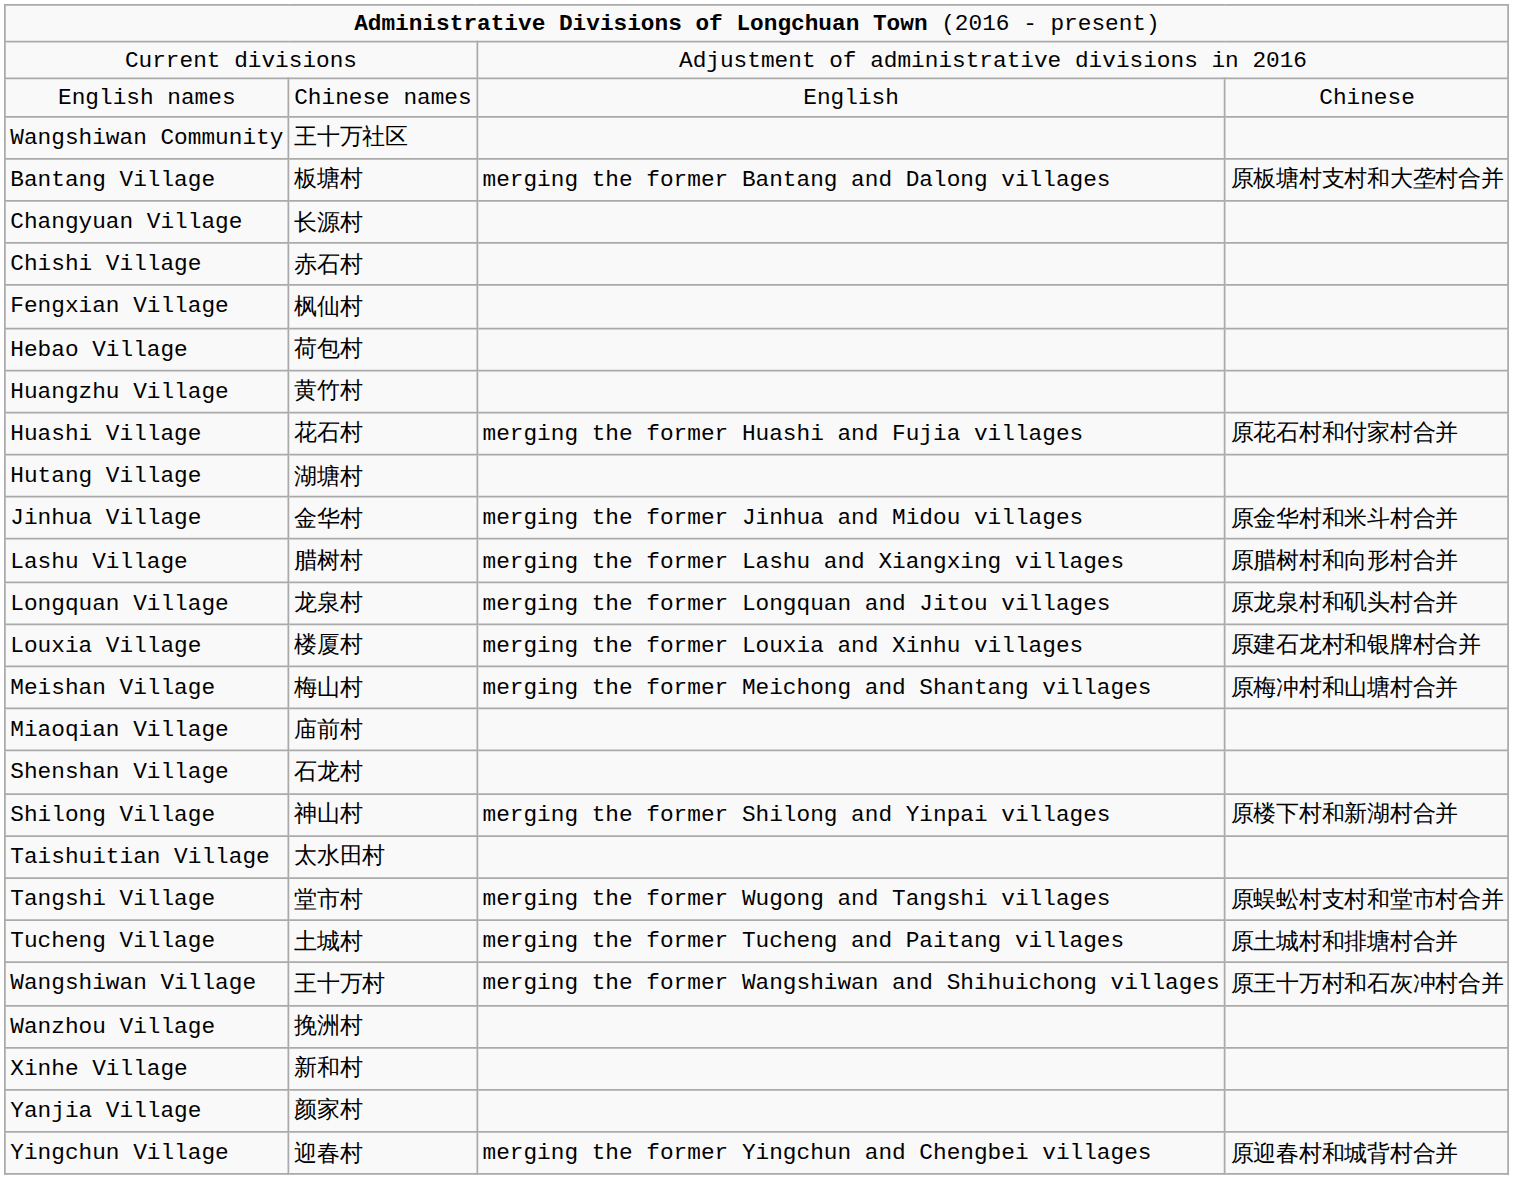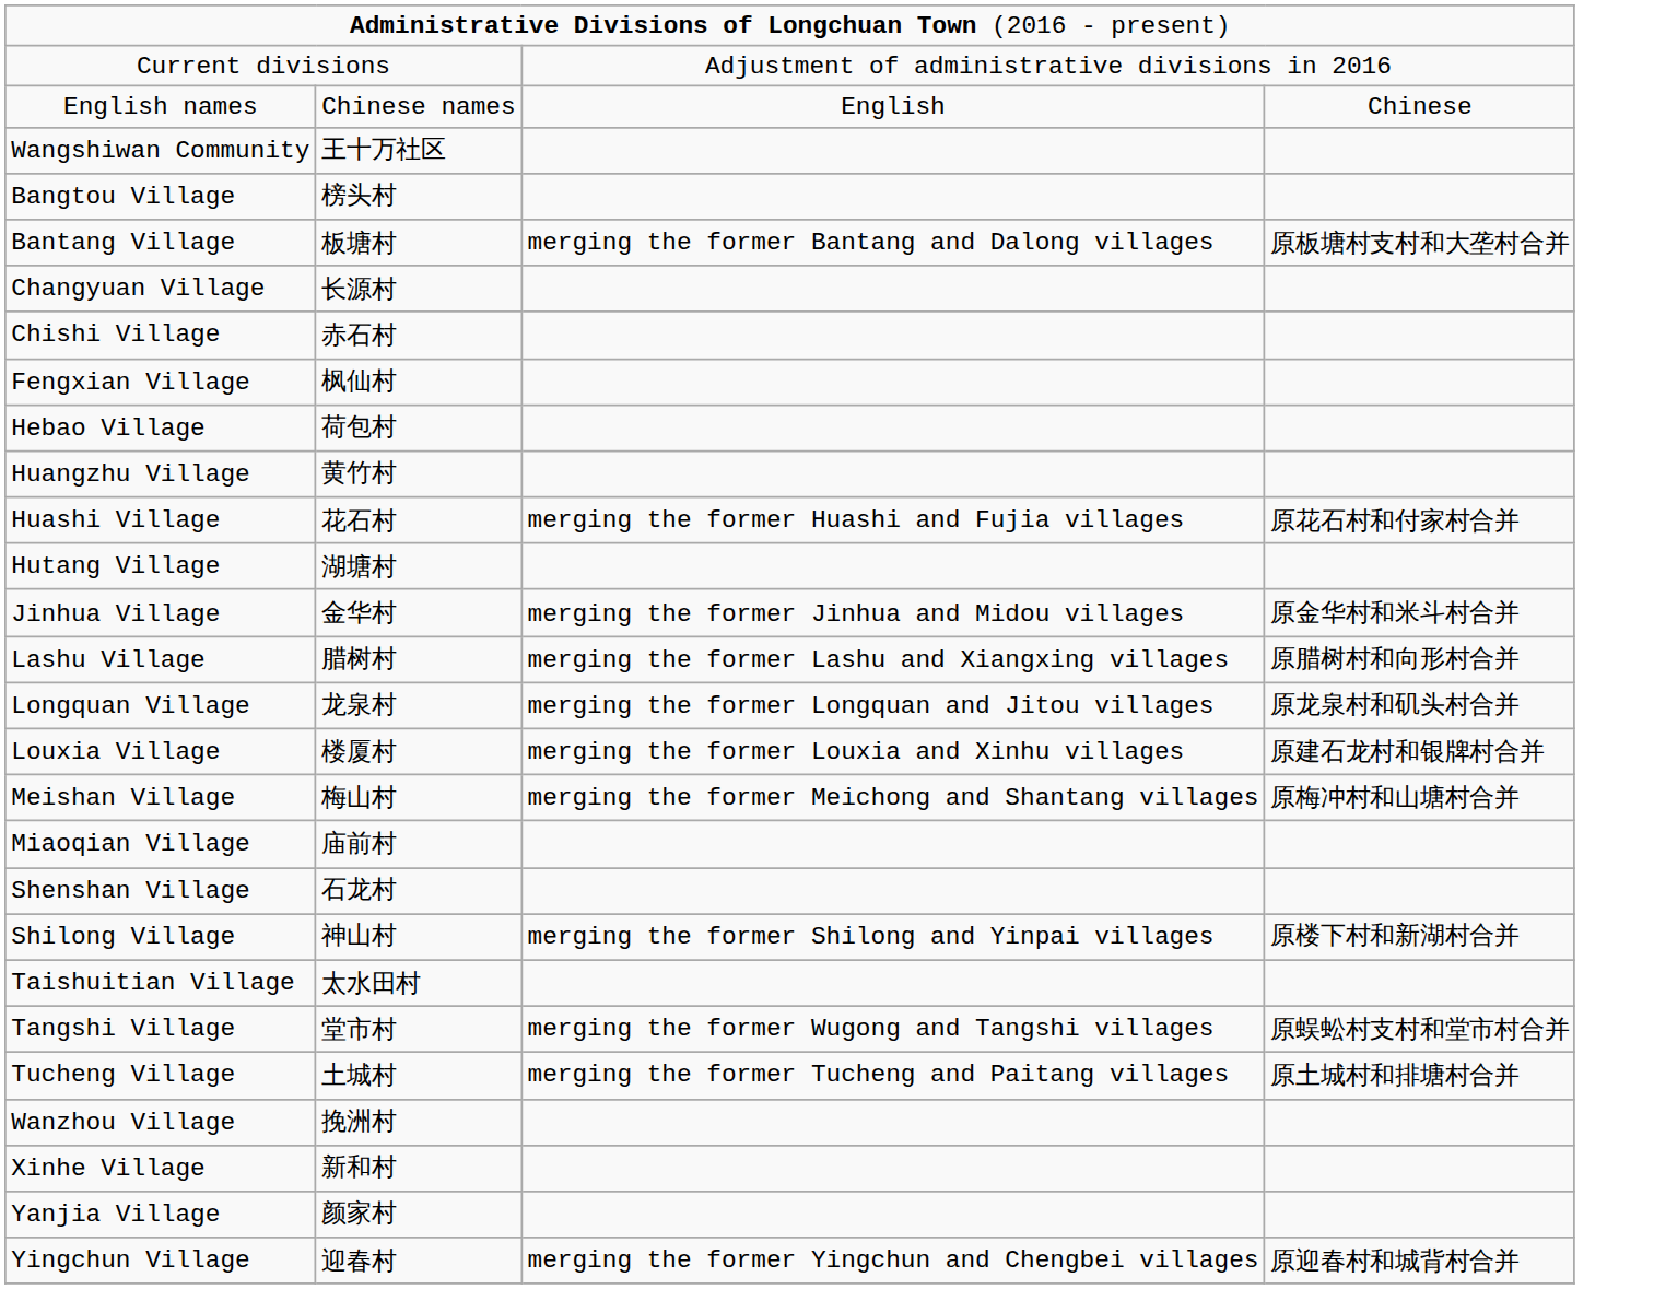 <table table class="wikitable sortable">
 <tr>
 <td align=center colspan=4><strong>Administrative Divisions of Longchuan Town</strong> (2016 - present)</td>
 </tr>
 <tr align=center>
 <td align=center colspan=2>Current divisions</td>
 <td align=center colspan=2>Adjustment of administrative divisions in 2016</td>
 </tr>
 <tr align=center>
 <td>English names</td>
 <td>Chinese names</td>
 <td>English</td>
 <td>Chinese</td>
 </tr>
 <tr>
 <td>Wangshiwan Community</td>
 <td>王十万社区</td>
+<td></td>
+<td></td>
+</tr>
+<tr>
+<td>Bangtou Village</td>
+<td>榜头村</td>
 <td></td>
 <td></td>
 </tr>
 <tr>
 <td>Bantang Village</td>
 <td>板塘村</td>
 <td>merging the former Bantang and Dalong villages</td>
 <td>原板塘村支村和大垄村合并</td>
 </tr>
 <tr>
 <td>Changyuan Village</td>
 <td>长源村</td>
 <td></td>
 <td></td>
 </tr>
 <tr>
 <td>Chishi Village</td>
 <td>赤石村</td>
 <td></td>
 <td></td>
 </tr>
 <tr>
 <td>Fengxian Village</td>
 <td>枫仙村</td>
 <td></td>
 <td></td>
 </tr>
 <tr>
 <td>Hebao Village</td>
 <td>荷包村</td>
 <td></td>
 <td></td>
 </tr>
 <tr>
 <td>Huangzhu Village</td>
 <td>黄竹村</td>
 <td></td>
 <td></td>
 </tr>
 <tr>
 <td>Huashi Village</td>
 <td>花石村</td>
 <td>merging the former Huashi and Fujia villages</td>
 <td>原花石村和付家村合并</td>
 </tr>
 <tr>
 <td>Hutang Village</td>
 <td>湖塘村</td>
 <td></td>
 <td></td>
 </tr>
 <tr>
 <td>Jinhua Village</td>
 <td>金华村</td>
 <td>merging the former Jinhua and Midou villages</td>
 <td>原金华村和米斗村合并</td>
 </tr>
 <tr>
 <td>Lashu Village</td>
 <td>腊树村</td>
 <td>merging the former Lashu and Xiangxing villages</td>
 <td>原腊树村和向形村合并</td>
 </tr>
 <tr>
 <td>Longquan Village</td>
 <td>龙泉村</td>
 <td>merging the former Longquan and Jitou villages</td>
 <td>原龙泉村和矶头村合并</td>
 </tr>
 <tr>
 <td>Louxia Village</td>
 <td>楼厦村</td>
 <td>merging the former Louxia and Xinhu villages</td>
 <td>原建石龙村和银牌村合并</td>
 </tr>
 <tr>
 <td>Meishan Village</td>
 <td>梅山村</td>
 <td>merging the former Meichong and Shantang villages</td>
 <td>原梅冲村和山塘村合并</td>
 </tr>
 <tr>
 <td>Miaoqian Village</td>
 <td>庙前村</td>
 <td></td>
 <td></td>
 </tr>
 <tr>
 <td>Shenshan Village</td>
 <td>石龙村</td>
 <td></td>
 <td></td>
 </tr>
 <tr>
 <td>Shilong Village</td>
 <td>神山村</td>
 <td>merging the former Shilong and Yinpai villages</td>
 <td>原楼下村和新湖村合并</td>
 </tr>
 <tr>
 <td>Taishuitian Village</td>
 <td>太水田村</td>
 <td></td>
 <td></td>
 </tr>
 <tr>
 <td>Tangshi Village</td>
 <td>堂市村</td>
 <td>merging the former Wugong and Tangshi villages</td>
 <td>原蜈蚣村支村和堂市村合并</td>
 </tr>
 <tr>
 <td>Tucheng Village</td>
 <td>土城村</td>
 <td>merging the former Tucheng and Paitang villages</td>
 <td>原土城村和排塘村合并</td>
 </tr>
 <tr>
-<td>Wangshiwan Village</td>
-<td>王十万村</td>
-<td>merging the former Wangshiwan and Shihuichong villages</td>
-<td>原王十万村和石灰冲村合并</td>
-</tr>
-<tr>
 <td>Wanzhou Village</td>
 <td>挽洲村</td>
 <td></td>
 <td></td>
 </tr>
 <tr>
 <td>Xinhe Village</td>
 <td>新和村</td>
 <td></td>
 <td></td>
 </tr>
 <tr>
 <td>Yanjia Village</td>
 <td>颜家村</td>
 <td></td>
 <td></td>
 </tr>
 <tr>
 <td>Yingchun Village</td>
 <td>迎春村</td>
 <td>merging the former Yingchun and Chengbei villages</td>
 <td>原迎春村和城背村合并</td>
 </tr>
 </table>
